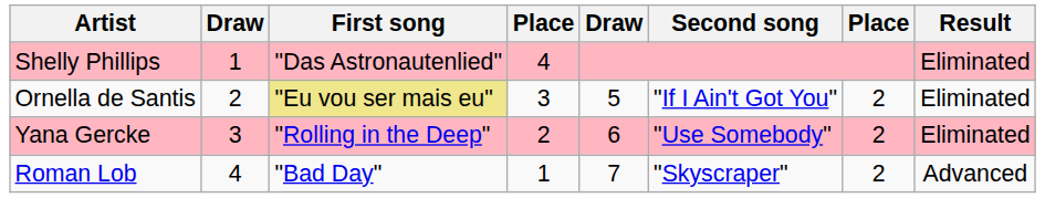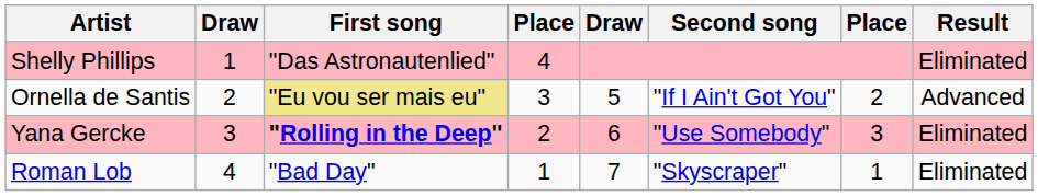 <table class="wikitable plainrowheaders" style="margin: 1em auto 1em auto; text-align:center;">
 <tr>
 <th>Artist</th>
 <th>Draw</th>
 <th>First song </th>
 <th>Place</th>
 <th>Draw</th>
 <th>Second song </th>
 <th>Place</th>
 <th>Result</th>
 </tr>
 <tr style="background:lightpink;">
 <td align="left">Shelly Phillips</td>
 <td>1</td>
 <td align="left">"Das Astronautenlied" </td>
 <td>4</td>
 <td colspan="3"></td>
 <td>Eliminated</td>
 </tr>
 <tr>
 <td align="left">Ornella de Santis</td>
 <td>2</td>
 <td align="left" style="background: khaki;">"Eu vou ser mais eu" </td>
 <td>3</td>
 <td>5</td>
 <td align="left">"<a href='#'>If I Ain't Got You</a>" </td>
 <td>2</td>
-<td>Eliminated</td>
+<td>Advanced</td>
 </tr>
 <tr style="background:lightpink;">
 <td align="left">Yana Gercke</td>
 <td>3</td>
-<td align="left">"<a href='#'>Rolling in the Deep</a>" </td>
+<td align="left"><strong>"<a href='#'>Rolling in the Deep</a>" </strong></td>
 <td>2</td>
 <td>6</td>
 <td align="left">"<a href='#'>Use Somebody</a>" </td>
-<td>2</td>
+<td>3</td>
 <td>Eliminated</td>
 </tr>
 <tr>
 <td align="left"><a href='#'>Roman Lob</a></td>
 <td>4</td>
 <td align="left">"<a href='#'>Bad Day</a>" </td>
 <td>1</td>
 <td>7</td>
 <td align="left">"<a href='#'>Skyscraper</a>" </td>
-<td>2</td>
-<td>Advanced</td>
+<td>1</td>
+<td>Eliminated</td>
 </tr>
 </table>
